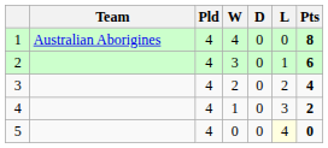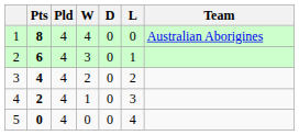 <table class="wikitable" style="text-align:center;">
 <tr>
 <th width=20 abbr="Position"></th>
-<th width=175>Team</th>
+<th width=20 abbr="Points">Pts</th>
 <th width=20 abbr="Played">Pld</th>
 <th width=20 abbr="Won">W</th>
 <th width=20 abbr="Drawn">D</th>
 <th width=20 abbr="Lost">L</th>
-<th width=20 abbr="Points">Pts</th>
+<th width=175>Team</th>
 </tr>
 <tr style="background: #ccffcc;">
 <td>1</td>
-<td style="text-align:left;"> <a href='#'>Australian Aborigines</a></td>
+<td><strong>8</strong></td>
 <td>4</td>
 <td>4</td>
 <td>0</td>
 <td>0</td>
-<td><strong>8</strong></td>
+<td style="text-align:left;"> <a href='#'>Australian Aborigines</a></td>
 </tr>
 <tr style="background: #ccffcc;">
 <td>2</td>
-<td style="text-align:left;"></td>
+<td><strong>6</strong></td>
 <td>4</td>
 <td>3</td>
 <td>0</td>
 <td>1</td>
-<td><strong>6</strong></td>
+<td style="text-align:left;"></td>
 </tr>
 <tr>
 <td>3</td>
-<td style="text-align:left;"></td>
+<td><strong>4</strong></td>
 <td>4</td>
 <td>2</td>
 <td>0</td>
 <td>2</td>
-<td><strong>4</strong></td>
+<td style="text-align:left;"></td>
 </tr>
 <tr>
 <td>4</td>
-<td style="text-align:left;"></td>
+<td><strong>2</strong></td>
 <td>4</td>
 <td>1</td>
 <td>0</td>
 <td>3</td>
-<td><strong>2</strong></td>
+<td style="text-align:left;"></td>
 </tr>
 <tr>
 <td>5</td>
-<td style="text-align:left;"></td>
+<td><strong>0</strong></td>
 <td>4</td>
 <td>0</td>
 <td>0</td>
-<td style="background: lightyellow;">4</td>
-<td><strong>0</strong></td>
+<td>4</td>
+<td style="text-align:left;"></td>
 </tr>
 </table>
